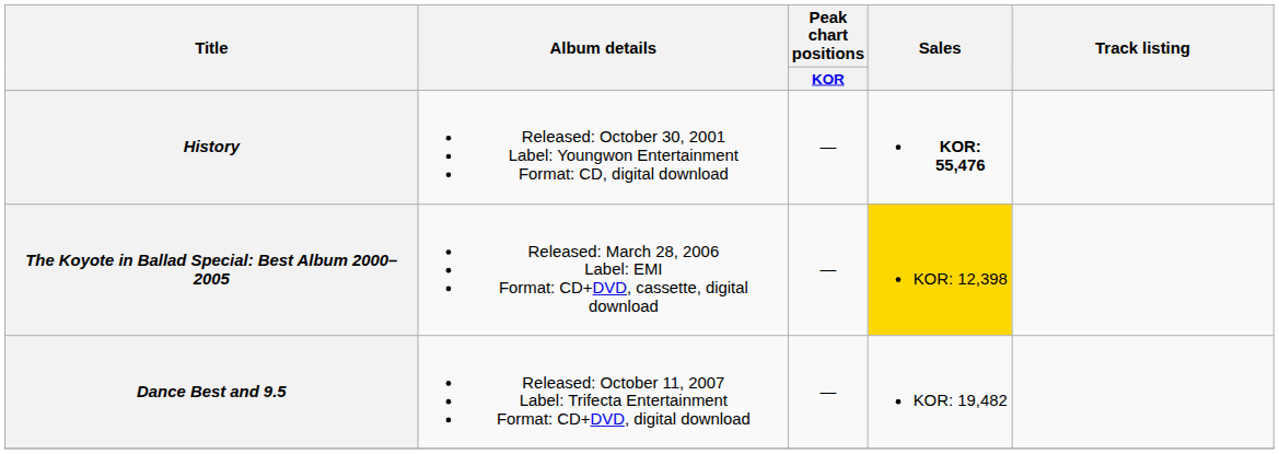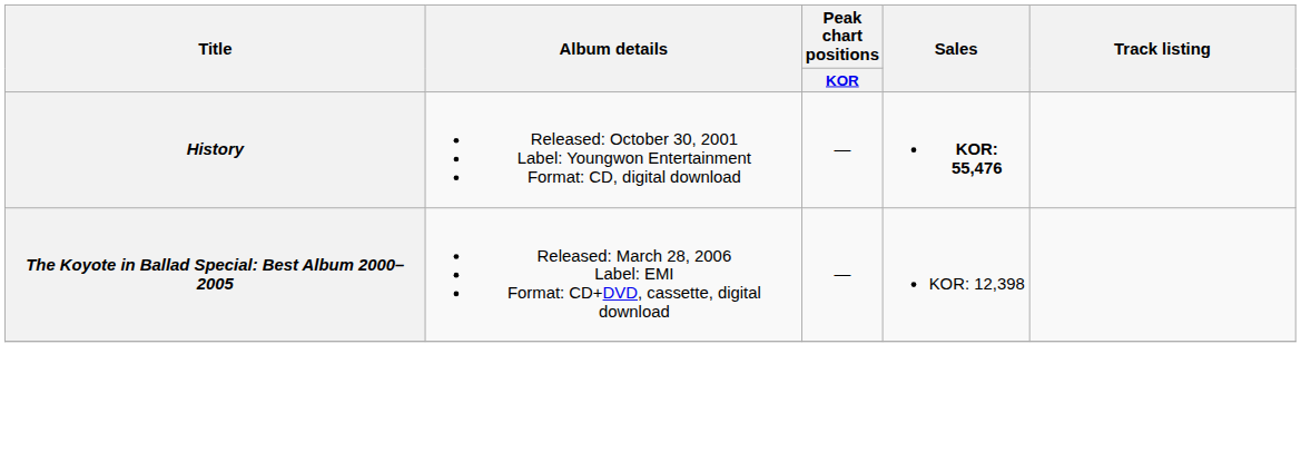 <table class="wikitable plainrowheaders" style="text-align:center;">
 <tr>
 <th scope="col" rowspan="2">Title</th>
 <th scope="col" rowspan="2">Album details</th>
 <th scope="col" colspan="1">Peak chart<br>positions</th>
 <th scope="col" rowspan="2">Sales</th>
 <th scope="col" rowspan="2" width="250px">Track listing</th>
 </tr>
 <tr>
 <th scope="col" style="width:2.5em;font-size:90%;"><a href='#'>KOR</a><br></th>
 </tr>
 <tr>
 <th scope="row"><em>History</em></th>
 <td><br><ul><li>Released: October 30, 2001</li><li>Label: Youngwon Entertainment</li><li>Format: CD, digital download</li></ul></td>
 <td>—</td>
 <td><strong><br><ul><li>KOR: 55,476</li></ul></strong></td>
 <td></td>
 </tr>
 <tr>
 <th scope="row"><em>The Koyote in Ballad Special: Best Album 2000–2005</em></th>
 <td><br><ul><li>Released: March 28, 2006</li><li>Label: EMI</li><li>Format: CD+<a href='#'>DVD</a>, cassette, digital download</li></ul></td>
 <td>—</td>
-<td style="background: gold;"><br><ul><li>KOR: 12,398</li></ul></td>
+<td><br><ul><li>KOR: 12,398</li></ul></td>
 <td></td>
-</tr>
-<tr>
-<th scope="row"><em>Dance Best and 9.5</em></th>
-<td><br><ul><li>Released: October 11, 2007</li><li>Label: Trifecta Entertainment</li><li>Format: CD+<a href='#'>DVD</a>, digital download</li></ul></td>
-<td>—</td>
-<td><br><ul><li>KOR: 19,482</li></ul></td>
-<td style="font-size: 100%;"></td>
 </tr>
 <tr>
 </tr>
 </table>
